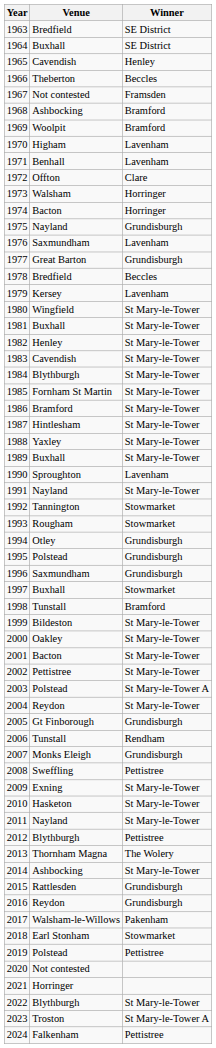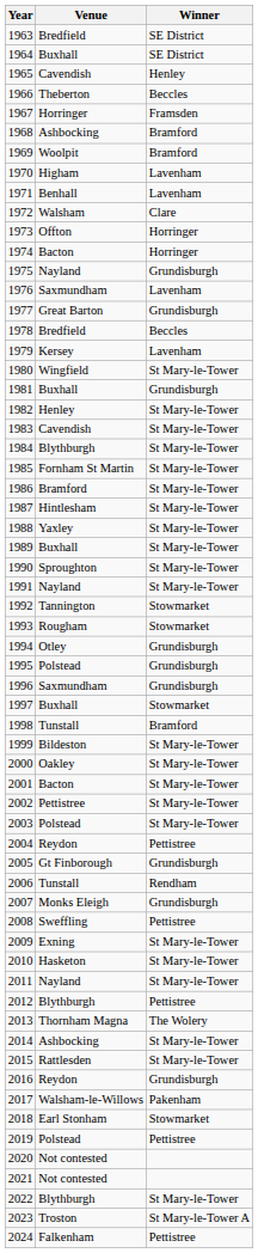 <table class="wikitable sortable">
 <tr>
 <th>Year</th>
 <th>Venue</th>
 <th>Winner</th>
 </tr>
 <tr>
 <td>1963</td>
 <td>Bredfield</td>
 <td>SE District</td>
 </tr>
 <tr>
 <td>1964</td>
 <td>Buxhall</td>
 <td>SE District</td>
 </tr>
 <tr>
 <td>1965</td>
 <td>Cavendish</td>
 <td>Henley</td>
 </tr>
 <tr>
 <td>1966</td>
 <td>Theberton</td>
 <td>Beccles</td>
 </tr>
 <tr>
 <td>1967</td>
-<td>Not contested</td>
+<td>Horringer</td>
 <td>Framsden</td>
 </tr>
 <tr>
 <td>1968</td>
 <td>Ashbocking</td>
 <td>Bramford</td>
 </tr>
 <tr>
 <td>1969</td>
 <td>Woolpit</td>
 <td>Bramford</td>
 </tr>
 <tr>
 <td>1970</td>
 <td>Higham</td>
 <td>Lavenham</td>
 </tr>
 <tr>
 <td>1971</td>
 <td>Benhall</td>
 <td>Lavenham</td>
 </tr>
 <tr>
 <td>1972</td>
-<td>Offton</td>
+<td>Walsham</td>
 <td>Clare</td>
 </tr>
 <tr>
 <td>1973</td>
-<td>Walsham</td>
+<td>Offton</td>
 <td>Horringer</td>
 </tr>
 <tr>
 <td>1974</td>
 <td>Bacton</td>
 <td>Horringer</td>
 </tr>
 <tr>
 <td>1975</td>
 <td>Nayland</td>
 <td>Grundisburgh</td>
 </tr>
 <tr>
 <td>1976</td>
 <td>Saxmundham</td>
 <td>Lavenham</td>
 </tr>
 <tr>
 <td>1977</td>
 <td>Great Barton</td>
 <td>Grundisburgh</td>
 </tr>
 <tr>
 <td>1978</td>
 <td>Bredfield</td>
 <td>Beccles</td>
 </tr>
 <tr>
 <td>1979</td>
 <td>Kersey</td>
 <td>Lavenham</td>
 </tr>
 <tr>
 <td>1980</td>
 <td>Wingfield</td>
 <td>St Mary‑le‑Tower</td>
 </tr>
 <tr>
 <td>1981</td>
 <td>Buxhall</td>
-<td>St Mary‑le‑Tower</td>
+<td>Grundisburgh</td>
 </tr>
 <tr>
 <td>1982</td>
 <td>Henley</td>
 <td>St Mary‑le‑Tower</td>
 </tr>
 <tr>
 <td>1983</td>
 <td>Cavendish</td>
 <td>St Mary‑le‑Tower</td>
 </tr>
 <tr>
 <td>1984</td>
 <td>Blythburgh</td>
 <td>St Mary‑le‑Tower</td>
 </tr>
 <tr>
 <td>1985</td>
 <td>Fornham St Martin</td>
 <td>St Mary‑le‑Tower</td>
 </tr>
 <tr>
 <td>1986</td>
 <td>Bramford</td>
 <td>St Mary‑le‑Tower</td>
 </tr>
 <tr>
 <td>1987</td>
 <td>Hintlesham</td>
 <td>St Mary‑le‑Tower</td>
 </tr>
 <tr>
 <td>1988</td>
 <td>Yaxley</td>
 <td>St Mary‑le‑Tower</td>
 </tr>
 <tr>
 <td>1989</td>
 <td>Buxhall</td>
 <td>St Mary‑le‑Tower</td>
 </tr>
 <tr>
 <td>1990</td>
 <td>Sproughton</td>
-<td>Lavenham</td>
+<td>St Mary‑le‑Tower</td>
 </tr>
 <tr>
 <td>1991</td>
 <td>Nayland</td>
 <td>St Mary‑le‑Tower</td>
 </tr>
 <tr>
 <td>1992</td>
 <td>Tannington</td>
 <td>Stowmarket</td>
 </tr>
 <tr>
 <td>1993</td>
 <td>Rougham</td>
 <td>Stowmarket</td>
 </tr>
 <tr>
 <td>1994</td>
 <td>Otley</td>
 <td>Grundisburgh</td>
 </tr>
 <tr>
 <td>1995</td>
 <td>Polstead</td>
 <td>Grundisburgh</td>
 </tr>
 <tr>
 <td>1996</td>
 <td>Saxmundham</td>
 <td>Grundisburgh</td>
 </tr>
 <tr>
 <td>1997</td>
 <td>Buxhall</td>
 <td>Stowmarket</td>
 </tr>
 <tr>
 <td>1998</td>
 <td>Tunstall</td>
 <td>Bramford</td>
 </tr>
 <tr>
 <td>1999</td>
 <td>Bildeston</td>
 <td>St Mary‑le‑Tower</td>
 </tr>
 <tr>
 <td>2000</td>
 <td>Oakley</td>
 <td>St Mary‑le‑Tower</td>
 </tr>
 <tr>
 <td>2001</td>
 <td>Bacton</td>
 <td>St Mary‑le‑Tower</td>
 </tr>
 <tr>
 <td>2002</td>
 <td>Pettistree</td>
 <td>St Mary‑le‑Tower</td>
 </tr>
 <tr>
 <td>2003</td>
 <td>Polstead</td>
-<td>St Mary-le-Tower A</td>
+<td>St Mary‑le‑Tower</td>
 </tr>
 <tr>
 <td>2004</td>
 <td>Reydon</td>
-<td>St Mary‑le‑Tower</td>
+<td>Pettistree</td>
 </tr>
 <tr>
 <td>2005</td>
 <td>Gt Finborough</td>
 <td>Grundisburgh</td>
 </tr>
 <tr>
 <td>2006</td>
 <td>Tunstall</td>
 <td>Rendham</td>
 </tr>
 <tr>
 <td>2007</td>
 <td>Monks Eleigh</td>
 <td>Grundisburgh</td>
 </tr>
 <tr>
 <td>2008</td>
 <td>Sweffling</td>
 <td>Pettistree</td>
 </tr>
 <tr>
 <td>2009</td>
 <td>Exning</td>
 <td>St Mary‑le‑Tower</td>
 </tr>
 <tr>
 <td>2010</td>
 <td>Hasketon</td>
 <td>St Mary‑le‑Tower</td>
 </tr>
 <tr>
 <td>2011</td>
 <td>Nayland</td>
 <td>St Mary-le-Tower</td>
 </tr>
 <tr>
 <td>2012</td>
 <td>Blythburgh</td>
 <td>Pettistree</td>
 </tr>
 <tr>
 <td>2013</td>
 <td>Thornham Magna</td>
 <td>The Wolery</td>
 </tr>
 <tr>
 <td>2014</td>
 <td>Ashbocking</td>
 <td>St Mary‑le‑Tower</td>
 </tr>
 <tr>
 <td>2015</td>
 <td>Rattlesden</td>
-<td>Grundisburgh</td>
+<td>St Mary‑le‑Tower</td>
 </tr>
 <tr>
 <td>2016</td>
 <td>Reydon</td>
 <td>Grundisburgh</td>
 </tr>
 <tr>
 <td>2017</td>
 <td>Walsham‑le‑Willows</td>
 <td>Pakenham</td>
 </tr>
 <tr>
 <td>2018</td>
 <td>Earl Stonham</td>
 <td>Stowmarket</td>
 </tr>
 <tr>
 <td>2019</td>
 <td>Polstead</td>
 <td>Pettistree</td>
 </tr>
 <tr>
 <td>2020</td>
 <td>Not contested</td>
 <td></td>
 </tr>
 <tr>
 <td>2021</td>
-<td>Horringer</td>
+<td>Not contested</td>
 <td></td>
 </tr>
 <tr>
 <td>2022</td>
 <td>Blythburgh</td>
 <td>St Mary‑le‑Tower</td>
 </tr>
 <tr>
 <td>2023</td>
 <td>Troston</td>
 <td>St Mary-le-Tower A</td>
 </tr>
 <tr>
 <td>2024</td>
 <td>Falkenham</td>
 <td>Pettistree</td>
 </tr>
 </table>
